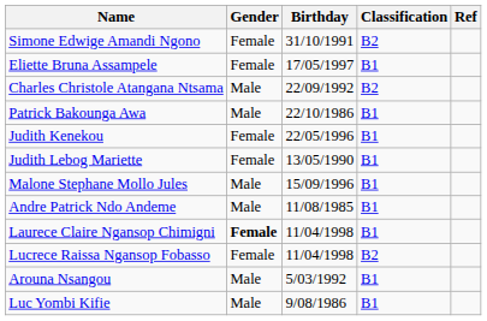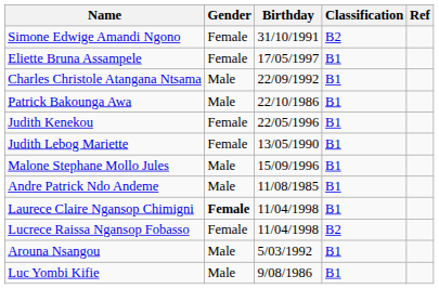 <table class="wikitable sortable">
 <tr>
 <th>Name</th>
 <th>Gender</th>
 <th>Birthday</th>
 <th>Classification</th>
 <th>Ref</th>
 </tr>
 <tr>
 <td><a href='#'>Simone Edwige Amandi Ngono</a></td>
 <td>Female</td>
 <td>31/10/1991</td>
 <td><a href='#'>B2</a></td>
 <td></td>
 </tr>
 <tr>
 <td><a href='#'>Eliette Bruna Assampele</a></td>
 <td>Female</td>
 <td>17/05/1997</td>
 <td><a href='#'>B1</a></td>
 <td></td>
 </tr>
 <tr>
 <td><a href='#'>Charles Christole Atangana Ntsama</a></td>
 <td>Male</td>
 <td>22/09/1992</td>
-<td><a href='#'>B2</a></td>
+<td><a href='#'>B1</a></td>
 <td></td>
 </tr>
 <tr>
 <td><a href='#'>Patrick Bakounga Awa</a></td>
 <td>Male</td>
 <td>22/10/1986</td>
 <td><a href='#'>B1</a></td>
 <td></td>
 </tr>
 <tr>
 <td><a href='#'>Judith Kenekou</a></td>
 <td>Female</td>
 <td>22/05/1996</td>
 <td><a href='#'>B1</a></td>
 <td></td>
 </tr>
 <tr>
 <td><a href='#'>Judith Lebog Mariette</a></td>
 <td>Female</td>
 <td>13/05/1990</td>
 <td><a href='#'>B1</a></td>
 <td></td>
 </tr>
 <tr>
 <td><a href='#'>Malone Stephane Mollo Jules</a></td>
 <td>Male</td>
 <td>15/09/1996</td>
 <td><a href='#'>B1</a></td>
 <td></td>
 </tr>
 <tr>
 <td><a href='#'>Andre Patrick Ndo Andeme</a></td>
 <td>Male</td>
 <td>11/08/1985</td>
 <td><a href='#'>B1</a></td>
 <td></td>
 </tr>
 <tr>
 <td><a href='#'>Laurece Claire Ngansop Chimigni</a></td>
 <td><strong>Female</strong></td>
 <td>11/04/1998</td>
 <td><a href='#'>B1</a></td>
 <td></td>
 </tr>
 <tr>
 <td><a href='#'>Lucrece Raissa Ngansop Fobasso</a></td>
 <td>Female</td>
 <td>11/04/1998</td>
 <td><a href='#'>B2</a></td>
 <td></td>
 </tr>
 <tr>
 <td><a href='#'>Arouna Nsangou</a></td>
 <td>Male</td>
 <td>5/03/1992</td>
 <td><a href='#'>B1</a></td>
 <td></td>
 </tr>
 <tr>
 <td><a href='#'>Luc Yombi Kifie</a></td>
 <td>Male</td>
 <td>9/08/1986</td>
 <td><a href='#'>B1</a></td>
 <td></td>
 </tr>
 </table>
